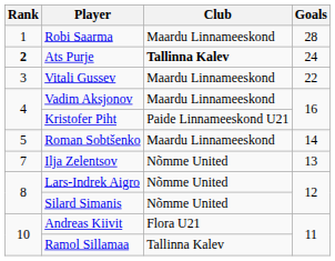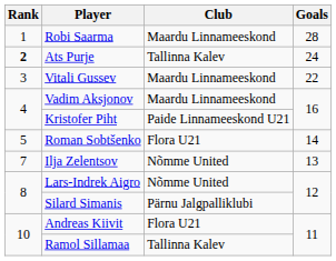 <table class="wikitable">
 <tr>
 <th>Rank</th>
 <th>Player</th>
 <th>Club</th>
 <th>Goals</th>
 </tr>
 <tr>
 <td align=center>1</td>
 <td> <a href='#'>Robi Saarma</a></td>
 <td>Maardu Linnameeskond</td>
 <td align=center>28</td>
 </tr>
 <tr>
 <td align=center><strong>2</strong></td>
 <td> <a href='#'>Ats Purje</a></td>
-<td><strong>Tallinna Kalev</strong></td>
+<td>Tallinna Kalev</td>
 <td align=center>24</td>
 </tr>
 <tr>
 <td align=center>3</td>
 <td> <a href='#'>Vitali Gussev</a></td>
 <td>Maardu Linnameeskond</td>
 <td align=center>22</td>
 </tr>
 <tr>
 <td align=center rowspan=2>4</td>
 <td> <a href='#'>Vadim Aksjonov</a></td>
 <td>Maardu Linnameeskond</td>
 <td align=center rowspan=2>16</td>
 </tr>
 <tr>
 <td> <a href='#'>Kristofer Piht</a></td>
 <td>Paide Linnameeskond U21</td>
 </tr>
 <tr>
 <td align=center>5</td>
 <td> <a href='#'>Roman Sobtšenko</a></td>
-<td>Maardu Linnameeskond</td>
+<td>Flora U21</td>
 <td align=center>14</td>
 </tr>
 <tr>
 <td align=center>7</td>
 <td> <a href='#'>Ilja Zelentsov</a></td>
 <td>Nõmme United</td>
 <td align=center>13</td>
 </tr>
 <tr>
 <td align=center rowspan=2>8</td>
 <td> <a href='#'>Lars-Indrek Aigro</a></td>
 <td>Nõmme United</td>
 <td align=center rowspan=2>12</td>
 </tr>
 <tr>
 <td> <a href='#'>Silard Simanis</a></td>
-<td>Nõmme United</td>
+<td>Pärnu Jalgpalliklubi</td>
 </tr>
 <tr>
 <td align=center rowspan=2>10</td>
 <td> <a href='#'>Andreas Kiivit</a></td>
 <td>Flora U21</td>
 <td align=center rowspan=2>11</td>
 </tr>
 <tr>
 <td> <a href='#'>Ramol Sillamaa</a></td>
 <td>Tallinna Kalev</td>
 </tr>
 </table>
